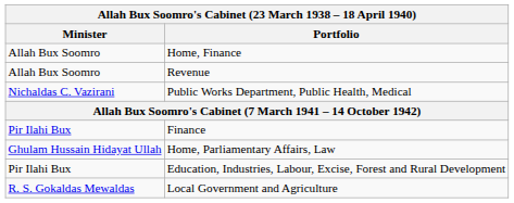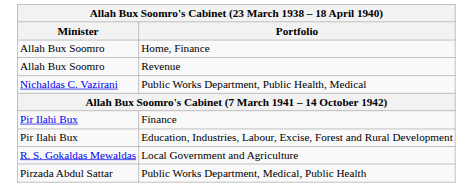 <table class="wikitable" style="margin:1em auto;">
 <tr>
 <th colspan="2">Allah Bux Soomro's Cabinet (23 March 1938 – 18 April 1940)</th>
 </tr>
 <tr>
 <th>Minister</th>
 <th>Portfolio</th>
 </tr>
 <tr>
 <td>Allah Bux Soomro</td>
 <td>Home, Finance</td>
 </tr>
 <tr>
 <td>Allah Bux Soomro</td>
 <td>Revenue</td>
 </tr>
 <tr>
 <td><a href='#'>Nichaldas C. Vazirani</a></td>
 <td>Public Works Department, Public Health, Medical</td>
 </tr>
 <tr>
 <th colspan="2">Allah Bux Soomro's Cabinet (7 March 1941 – 14 October 1942)</th>
 </tr>
 <tr>
 <td><a href='#'>Pir Ilahi Bux</a></td>
 <td>Finance</td>
 </tr>
 <tr>
-<td><a href='#'>Ghulam Hussain Hidayat Ullah</a></td>
-<td>Home, Parliamentary Affairs, Law</td>
-</tr>
-<tr>
 <td>Pir Ilahi Bux</td>
 <td>Education, Industries, Labour, Excise, Forest and Rural Development</td>
 </tr>
 <tr>
 <td><a href='#'>R. S. Gokaldas Mewaldas</a></td>
 <td>Local Government and Agriculture</td>
 </tr>
+<tr>
+<td>Pirzada Abdul Sattar</td>
+<td>Public Works Department, Medical, Public Health</td>
+</tr>
 </table>
